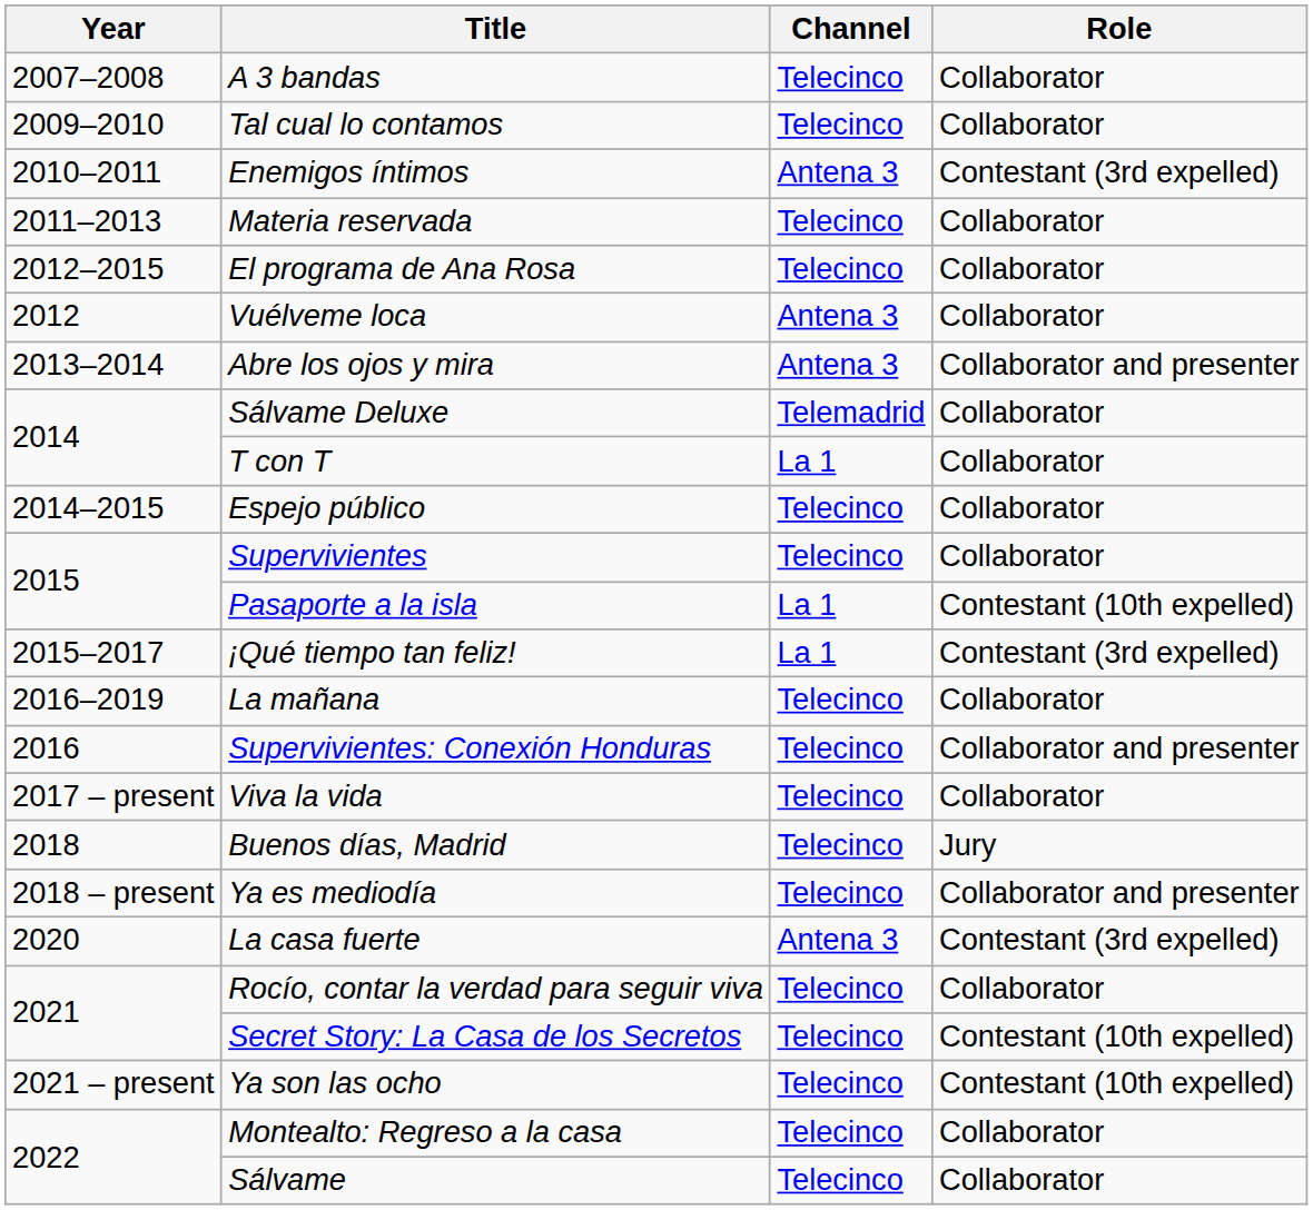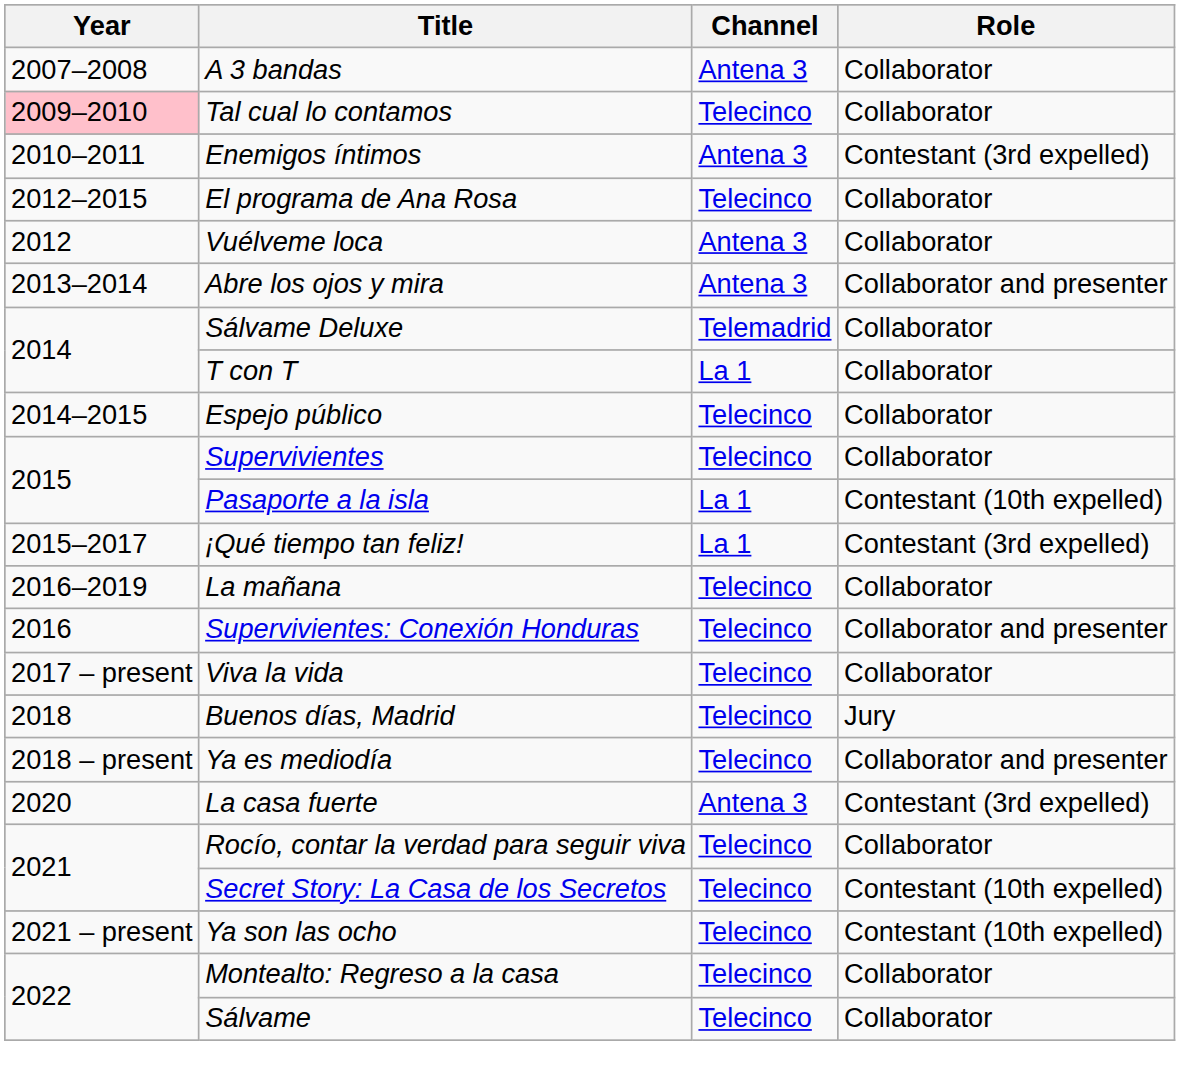 <table class="wikitable">
 <tr>
 <th>Year</th>
 <th>Title</th>
 <th>Channel</th>
 <th>Role</th>
 </tr>
 <tr>
 <td>2007–2008</td>
 <td><em>A 3 bandas</em></td>
-<td><a href='#'>Telecinco</a></td>
+<td><a href='#'>Antena 3</a></td>
 <td>Collaborator</td>
 </tr>
 <tr>
-<td>2009–2010</td>
+<td style="background: pink;">2009–2010</td>
 <td><em>Tal cual lo contamos</em></td>
 <td><a href='#'>Telecinco</a></td>
 <td>Collaborator</td>
 </tr>
 <tr>
 <td>2010–2011</td>
 <td><em>Enemigos íntimos</em></td>
 <td><a href='#'>Antena 3</a></td>
 <td>Contestant (3rd expelled)</td>
-</tr>
-<tr>
-<td>2011–2013</td>
-<td><em>Materia reservada</em></td>
-<td><a href='#'>Telecinco</a></td>
-<td>Collaborator</td>
 </tr>
 <tr>
 <td>2012–2015</td>
 <td><em>El programa de Ana Rosa</em></td>
 <td><a href='#'>Telecinco</a></td>
 <td>Collaborator</td>
 </tr>
 <tr>
 <td>2012</td>
 <td><em>Vuélveme loca</em></td>
 <td><a href='#'>Antena 3</a></td>
 <td>Collaborator</td>
 </tr>
 <tr>
 <td>2013–2014</td>
 <td><em>Abre los ojos y mira</em></td>
 <td><a href='#'>Antena 3</a></td>
 <td>Collaborator and presenter</td>
 </tr>
 <tr>
 <td rowspan="2">2014</td>
 <td><em>Sálvame Deluxe</em></td>
 <td><a href='#'>Telemadrid</a></td>
 <td>Collaborator</td>
 </tr>
 <tr>
 <td><em>T con T</em></td>
 <td><a href='#'>La 1</a></td>
 <td>Collaborator</td>
 </tr>
 <tr>
 <td>2014–2015</td>
 <td><em>Espejo público</em></td>
 <td><a href='#'>Telecinco</a></td>
 <td>Collaborator</td>
 </tr>
 <tr>
 <td rowspan="2">2015</td>
 <td><em><a href='#'>Supervivientes</a></em></td>
 <td><a href='#'>Telecinco</a></td>
 <td>Collaborator</td>
 </tr>
 <tr>
 <td><em><a href='#'>Pasaporte a la isla</a></em></td>
 <td><a href='#'>La 1</a></td>
 <td>Contestant (10th expelled)</td>
 </tr>
 <tr>
 <td>2015–2017</td>
 <td><em>¡Qué tiempo tan feliz!</em></td>
 <td><a href='#'>La 1</a></td>
 <td>Contestant (3rd expelled)</td>
 </tr>
 <tr>
 <td>2016–2019</td>
 <td><em>La mañana</em></td>
 <td><a href='#'>Telecinco</a></td>
 <td>Collaborator</td>
 </tr>
 <tr>
 <td>2016</td>
 <td><em><a href='#'>Supervivientes: Conexión Honduras</a></em></td>
 <td><a href='#'>Telecinco</a></td>
 <td>Collaborator and presenter</td>
 </tr>
 <tr>
 <td>2017 – present</td>
 <td><em>Viva la vida</em></td>
 <td><a href='#'>Telecinco</a></td>
 <td>Collaborator</td>
 </tr>
 <tr>
 <td>2018</td>
 <td><em>Buenos días, Madrid</em></td>
 <td><a href='#'>Telecinco</a></td>
 <td>Jury</td>
 </tr>
 <tr>
 <td>2018 – present</td>
 <td><em>Ya es mediodía</em></td>
 <td><a href='#'>Telecinco</a></td>
 <td>Collaborator and presenter</td>
 </tr>
 <tr>
 <td>2020</td>
 <td><em>La casa fuerte</em></td>
 <td><a href='#'>Antena 3</a></td>
 <td>Contestant (3rd expelled)</td>
 </tr>
 <tr>
 <td rowspan="2">2021</td>
 <td><em>Rocío, contar la verdad para seguir viva</em></td>
 <td><a href='#'>Telecinco</a></td>
 <td>Collaborator</td>
 </tr>
 <tr>
 <td><em><a href='#'>Secret Story: La Casa de los Secretos</a></em></td>
 <td><a href='#'>Telecinco</a></td>
 <td>Contestant (10th expelled)</td>
 </tr>
 <tr>
 <td>2021 – present</td>
 <td><em>Ya son las ocho</em></td>
 <td><a href='#'>Telecinco</a></td>
 <td>Contestant (10th expelled)</td>
 </tr>
 <tr>
 <td rowspan="2">2022</td>
 <td><em>Montealto: Regreso a la casa</em></td>
 <td><a href='#'>Telecinco</a></td>
 <td>Collaborator</td>
 </tr>
 <tr>
 <td><em>Sálvame</em></td>
 <td><a href='#'>Telecinco</a></td>
 <td>Collaborator</td>
 </tr>
 </table>
